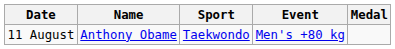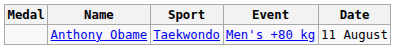 <table class="wikitable sortable" style="font-size: 95%;">
 <tr>
-<th>Date</th>
+<th>Medal</th>
 <th>Name</th>
 <th>Sport</th>
 <th>Event</th>
-<th>Medal</th>
+<th>Date</th>
 </tr>
 <tr>
-<td>11 August</td>
+<td></td>
 <td><a href='#'>Anthony Obame</a></td>
 <td><a href='#'>Taekwondo</a></td>
 <td><a href='#'>Men's +80 kg</a></td>
-<td></td>
+<td>11 August</td>
 </tr>
 </table>
